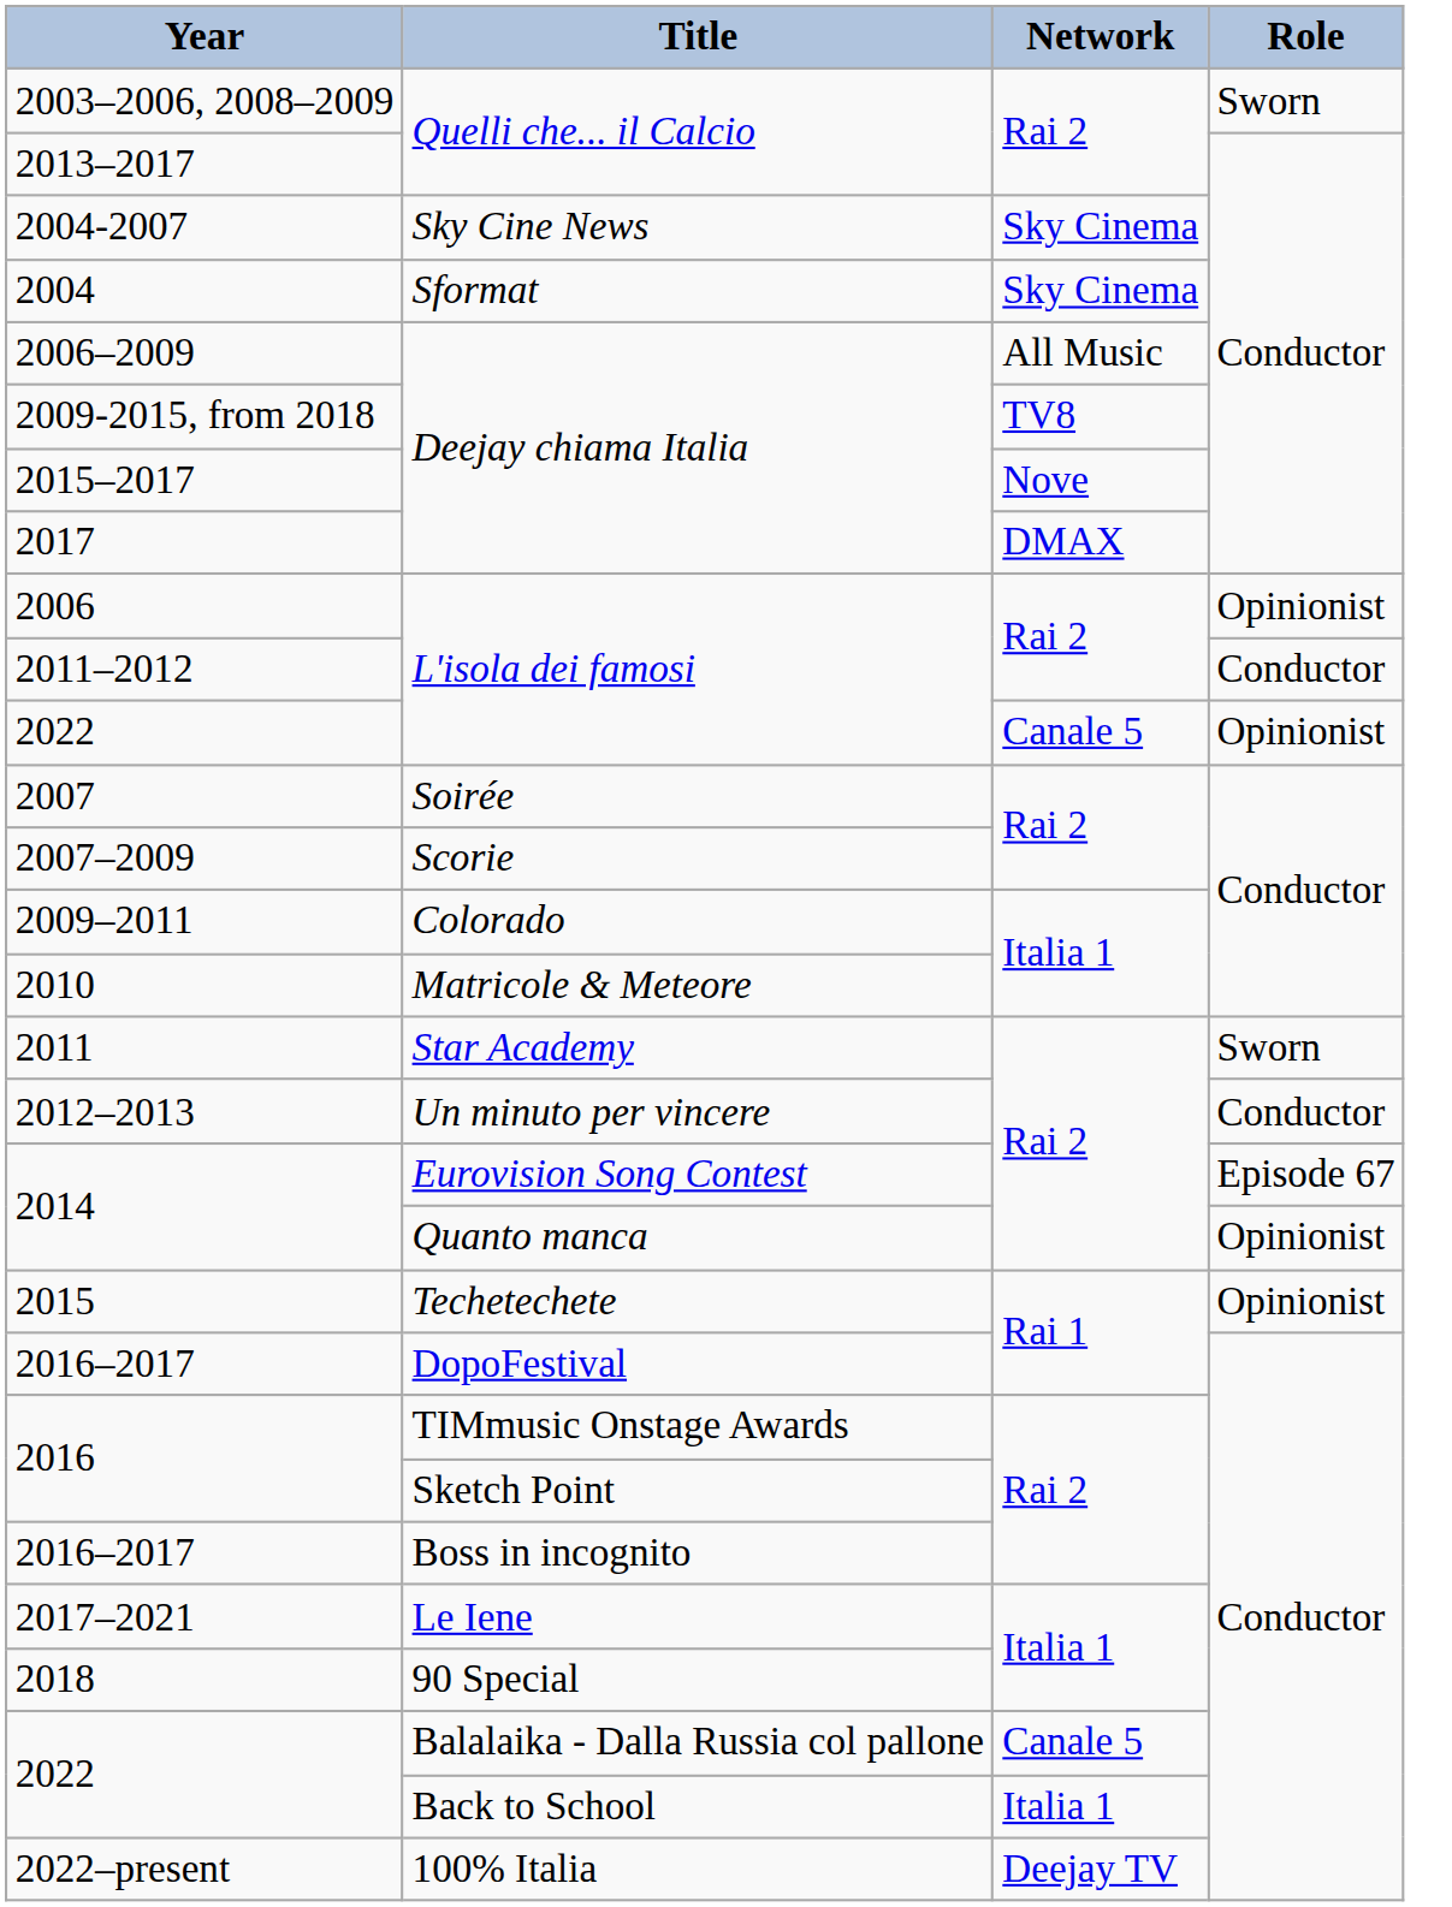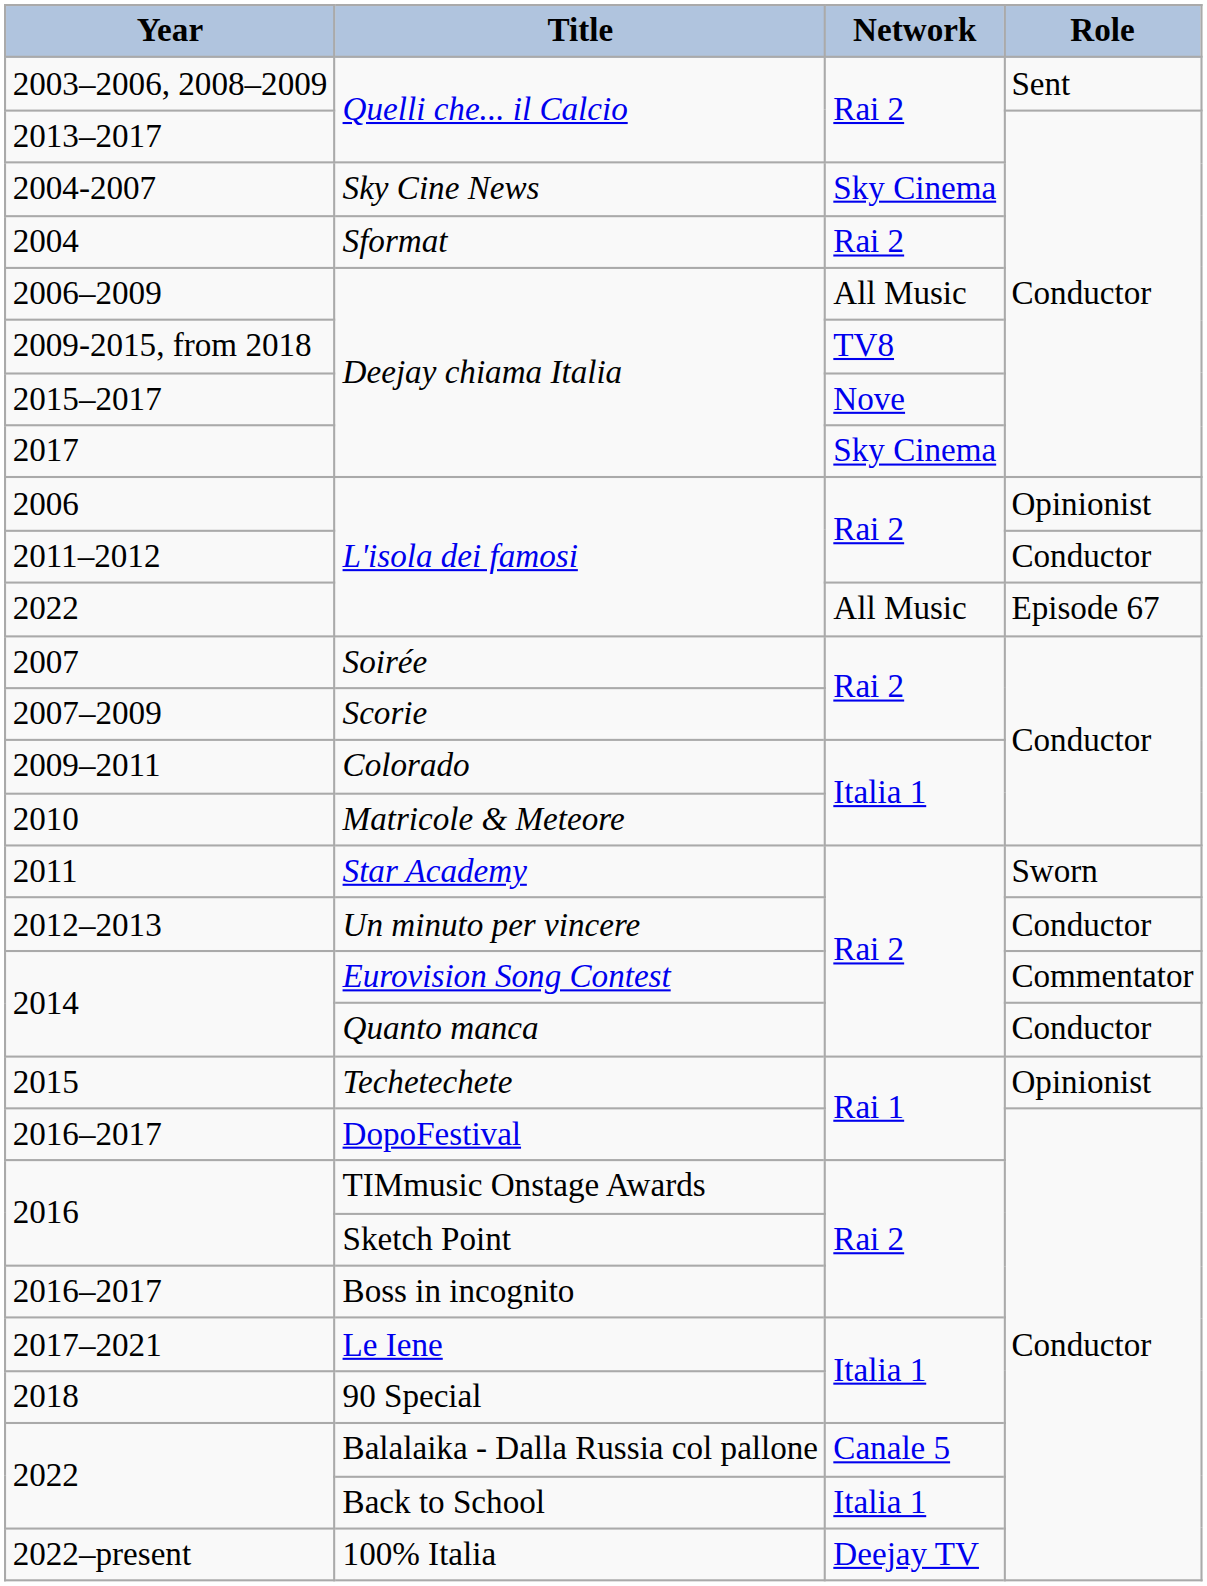 <table class="wikitable">
 <tr>
 <th style="background:#B0C4DE;">Year</th>
 <th style="background:#B0C4DE;">Title</th>
 <th style="background:#B0C4DE;">Network</th>
 <th style="background:#B0C4DE;">Role</th>
 </tr>
 <tr>
 <td>2003–2006, 2008–2009</td>
 <td rowspan="2"><em><a href='#'>Quelli che... il Calcio</a></em></td>
 <td rowspan="2"><a href='#'>Rai 2</a></td>
-<td>Sworn</td>
+<td>Sent</td>
 </tr>
 <tr>
 <td>2013–2017</td>
 <td rowspan="7">Conductor</td>
 </tr>
 <tr>
 <td>2004-2007</td>
 <td><em>Sky Cine News</em></td>
 <td><a href='#'>Sky Cinema</a></td>
 </tr>
 <tr>
 <td>2004</td>
 <td><em>Sformat</em></td>
-<td><a href='#'>Sky Cinema</a></td>
+<td><a href='#'>Rai 2</a></td>
 </tr>
 <tr>
 <td>2006–2009</td>
 <td rowspan="4"><em>Deejay chiama Italia</em></td>
 <td>All Music</td>
 </tr>
 <tr>
 <td>2009-2015, from 2018</td>
 <td><a href='#'>TV8</a></td>
 </tr>
 <tr>
 <td>2015–2017</td>
 <td><a href='#'>Nove</a></td>
 </tr>
 <tr>
 <td>2017</td>
-<td><a href='#'>DMAX</a></td>
+<td><a href='#'>Sky Cinema</a></td>
 </tr>
 <tr>
 <td>2006</td>
 <td rowspan="3"><em><a href='#'>L'isola dei famosi</a></em></td>
 <td rowspan="2"><a href='#'>Rai 2</a></td>
 <td>Opinionist</td>
 </tr>
 <tr>
 <td>2011–2012</td>
 <td>Conductor</td>
 </tr>
 <tr>
 <td>2022</td>
-<td><a href='#'>Canale 5</a></td>
-<td>Opinionist</td>
+<td>All Music</td>
+<td>Episode 67</td>
 </tr>
 <tr>
 <td>2007</td>
 <td><em>Soirée</em></td>
 <td rowspan="2"><a href='#'>Rai 2</a></td>
 <td rowspan="4">Conductor</td>
 </tr>
 <tr>
 <td>2007–2009</td>
 <td><em>Scorie</em></td>
 </tr>
 <tr>
 <td>2009–2011</td>
 <td><em>Colorado</em></td>
 <td rowspan="2"><a href='#'>Italia 1</a></td>
 </tr>
 <tr>
 <td>2010</td>
 <td><em>Matricole & Meteore</em></td>
 </tr>
 <tr>
 <td>2011</td>
 <td><em><a href='#'>Star Academy</a></em></td>
 <td rowspan="4"><a href='#'>Rai 2</a></td>
 <td>Sworn</td>
 </tr>
 <tr>
 <td>2012–2013</td>
 <td><em>Un minuto per vincere</em></td>
 <td>Conductor</td>
 </tr>
 <tr>
 <td rowspan="2">2014</td>
 <td><em><a href='#'>Eurovision Song Contest</a></em></td>
-<td>Episode 67</td>
+<td>Commentator</td>
 </tr>
 <tr>
 <td><em>Quanto manca</em></td>
-<td>Opinionist</td>
+<td>Conductor</td>
 </tr>
 <tr>
 <td>2015</td>
 <td><em>Techetechete<strong></td>
 <td rowspan="2"><a href='#'>Rai 1</a></td>
 <td>Opinionist</td>
 </tr>
 <tr>
 <td>2016–2017</td>
 <td></em><a href='#'>DopoFestival</a><em></td>
 <td rowspan="9">Conductor</td>
 </tr>
 <tr>
 <td rowspan="2">2016</td>
 <td></em>TIMmusic Onstage Awards<em></td>
 <td rowspan="3"><a href='#'>Rai 2</a></td>
 </tr>
 <tr>
 <td></em>Sketch Point<em></td>
 </tr>
 <tr>
 <td>2016–2017</td>
 <td></em>Boss in incognito<em></td>
 </tr>
 <tr>
 <td>2017–2021</td>
 <td></em><a href='#'>Le Iene</a><em></td>
 <td rowspan="2"><a href='#'>Italia 1</a></td>
 </tr>
 <tr>
 <td>2018</td>
 <td></em>90 Special<em></td>
 </tr>
 <tr>
 <td rowspan="2">2022</td>
 <td></em>Balalaika - Dalla Russia col pallone<em></td>
 <td><a href='#'>Canale 5</a></td>
 </tr>
 <tr>
 <td></em>Back to School<em></td>
 <td><a href='#'>Italia 1</a></td>
 </tr>
 <tr>
 <td>2022–present</td>
 <td></em>100% Italia<em></td>
 <td><a href='#'>Deejay TV</a></td>
 </tr>
 </table>
